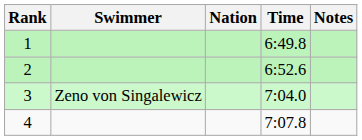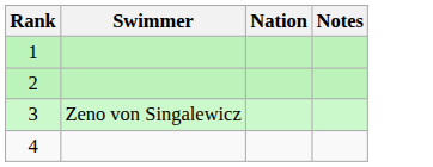 <table class="wikitable sortable" style="text-align:center">
 <tr>
 <th>Rank</th>
 <th>Swimmer</th>
 <th>Nation</th>
-<th>Time</th>
 <th>Notes</th>
 </tr>
 <tr style="background:#bbf3bb;">
 <td>1</td>
 <td align=left></td>
 <td align=left></td>
-<td>6:49.8</td>
 <td></td>
 </tr>
 <tr style="background:#bbf3bb;">
 <td>2</td>
 <td align=left></td>
 <td align=left></td>
-<td>6:52.6</td>
 <td></td>
 </tr>
 <tr style="background:#ccf9cc;">
 <td>3</td>
 <td align=left>Zeno von Singalewicz</td>
 <td align=left></td>
-<td>7:04.0</td>
 <td></td>
 </tr>
 <tr>
 <td>4</td>
 <td align=left></td>
 <td align=left></td>
-<td>7:07.8</td>
 <td></td>
 </tr>
 </table>
